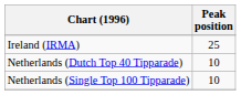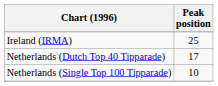 <table class="wikitable sortable">
 <tr>
 <th>Chart (1996)</th>
 <th>Peak<br>position</th>
 </tr>
 <tr>
 </tr>
 <tr>
 </tr>
 <tr>
 </tr>
 <tr>
 <td align="left">Ireland (<a href='#'>IRMA</a>)</td>
 <td style="text-align:center;">25</td>
 </tr>
 <tr>
 <td align="left">Netherlands (<a href='#'>Dutch Top 40 Tipparade</a>)</td>
-<td style="text-align:center;">10</td>
+<td style="text-align:center;">17</td>
 </tr>
 <tr>
 <td align="left">Netherlands (<a href='#'>Single Top 100 Tipparade</a>)</td>
 <td style="text-align:center;">10</td>
 </tr>
 <tr>
 </tr>
 <tr>
 </tr>
 <tr>
 </tr>
 <tr>
 </tr>
 </table>
